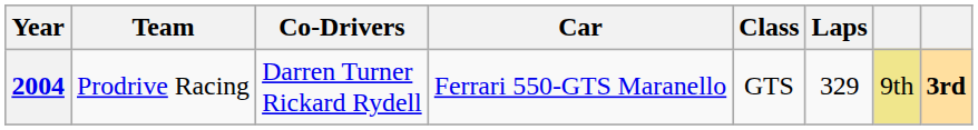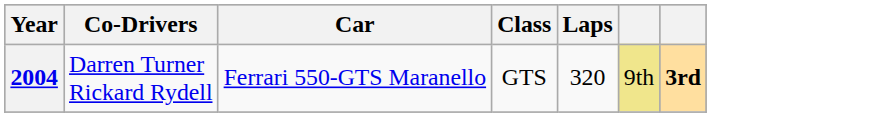 <table class="wikitable" style="text-align:center; font-size:90%">
 <tr>
 <th>Year</th>
-<th>Team</th>
 <th>Co-Drivers</th>
 <th>Car</th>
 <th>Class</th>
 <th>Laps</th>
 <th></th>
 <th></th>
 </tr>
 <tr>
 <th><a href='#'>2004</a></th>
-<td align="left" nowrap> <a href='#'>Prodrive</a> Racing</td>
 <td align="left" nowrap> <a href='#'>Darren Turner</a><br> <a href='#'>Rickard Rydell</a></td>
 <td align="left" nowrap><a href='#'>Ferrari 550-GTS Maranello</a></td>
 <td>GTS</td>
-<td>329</td>
+<td>320</td>
 <td style="background: khaki;">9th</td>
 <td style="background:#FFDF9F;"><strong>3rd</strong></td>
 </tr>
 </table>
